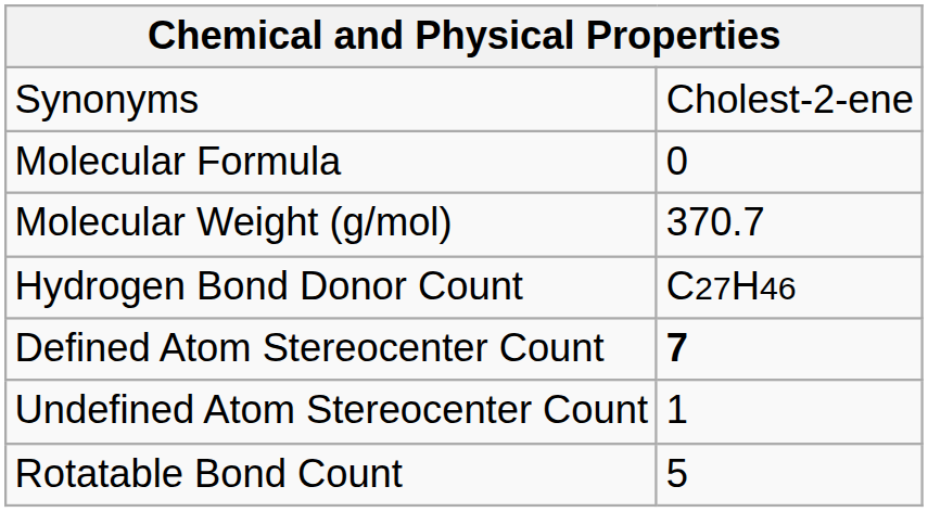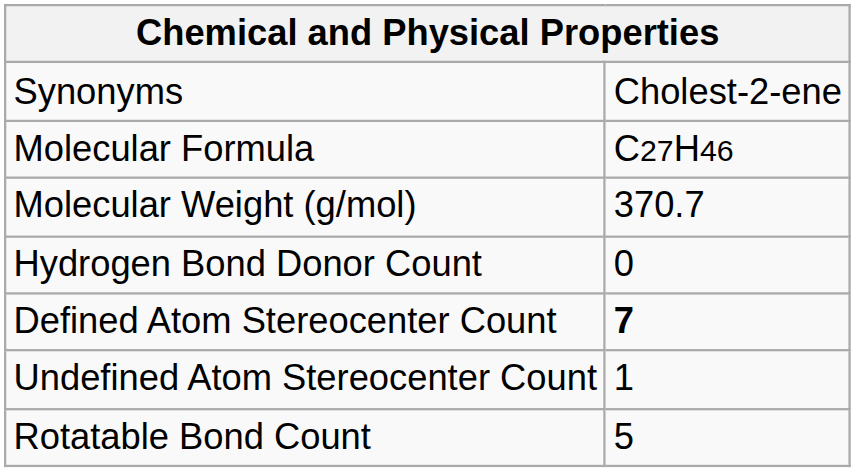 <table class="wikitable">
 <tr>
 <th colspan="2">Chemical and Physical Properties</th>
 </tr>
 <tr>
 <td>Synonyms</td>
 <td>Cholest-2-ene</td>
 </tr>
 <tr>
 <td>Molecular Formula</td>
-<td>0</td>
+<td>C<small>27</small>H<small>46</small></td>
 </tr>
 <tr>
 <td>Molecular Weight (g/mol)</td>
 <td>370.7</td>
 </tr>
 <tr>
 <td>Hydrogen Bond Donor Count</td>
-<td>C<small>27</small>H<small>46</small></td>
+<td>0</td>
 </tr>
 <tr>
 <td>Defined Atom Stereocenter Count</td>
 <td><strong>7</strong></td>
 </tr>
 <tr>
 <td>Undefined Atom Stereocenter Count</td>
 <td>1</td>
 </tr>
 <tr>
 <td>Rotatable Bond Count</td>
 <td>5</td>
 </tr>
 </table>
